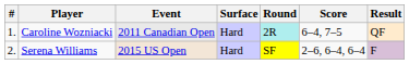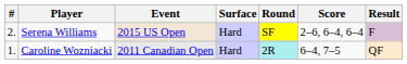 <table class="wikitable sortable">
 <tr>
 <th>#</th>
 <th>Player</th>
 <th>Event</th>
 <th>Surface</th>
 <th>Round</th>
 <th>Score</th>
 <th>Result</th>
 </tr>
 <tr>
+<td>2.</td>
+<td> <a href='#'>Serena Williams</a></td>
+<td bgcolor="f3e6d7"><a href='#'>2015 US Open</a></td>
+<td bgcolor="CCCCFF">Hard</td>
+<td bgcolor="yellow">SF</td>
+<td>2–6, 6–4, 6–4</td>
+<td bgcolor="thistle">F</td>
+</tr>
+<tr>
 <td>1.</td>
 <td> <a href='#'>Caroline Wozniacki</a></td>
 <td bgcolor="e9e9e9"><a href='#'>2011 Canadian Open</a></td>
 <td bgcolor="CCCCFF">Hard</td>
 <td bgcolor="afeeee">2R</td>
 <td>6–4, 7–5</td>
 <td bgcolor="ffebcd">QF</td>
 </tr>
-<tr>
-<td>2.</td>
-<td> <a href='#'>Serena Williams</a></td>
-<td bgcolor="f3e6d7"><a href='#'>2015 US Open</a></td>
-<td bgcolor="CCCCFF">Hard</td>
-<td bgcolor="yellow">SF</td>
-<td>2–6, 6–4, 6–4</td>
-<td bgcolor="thistle">F</td>
-</tr>
 </table>
